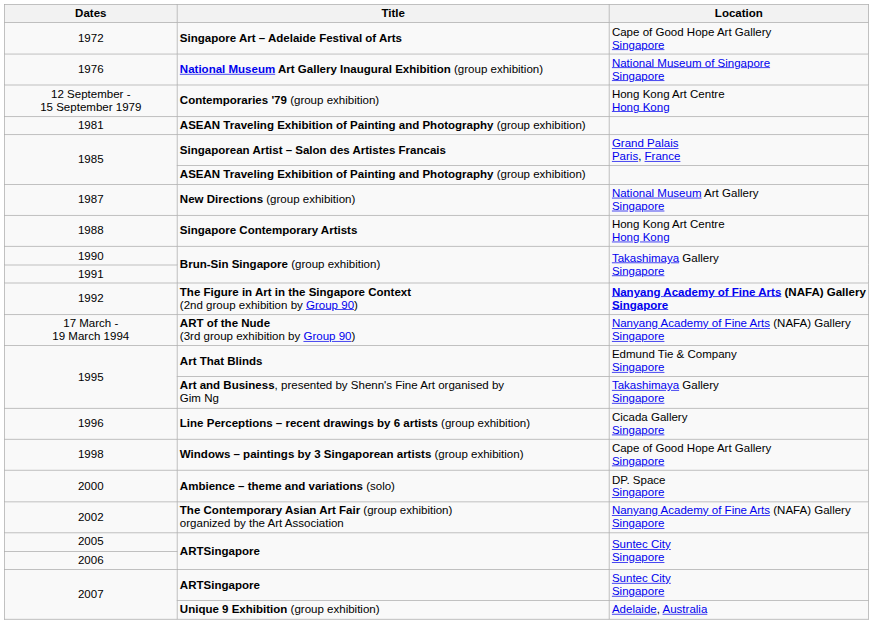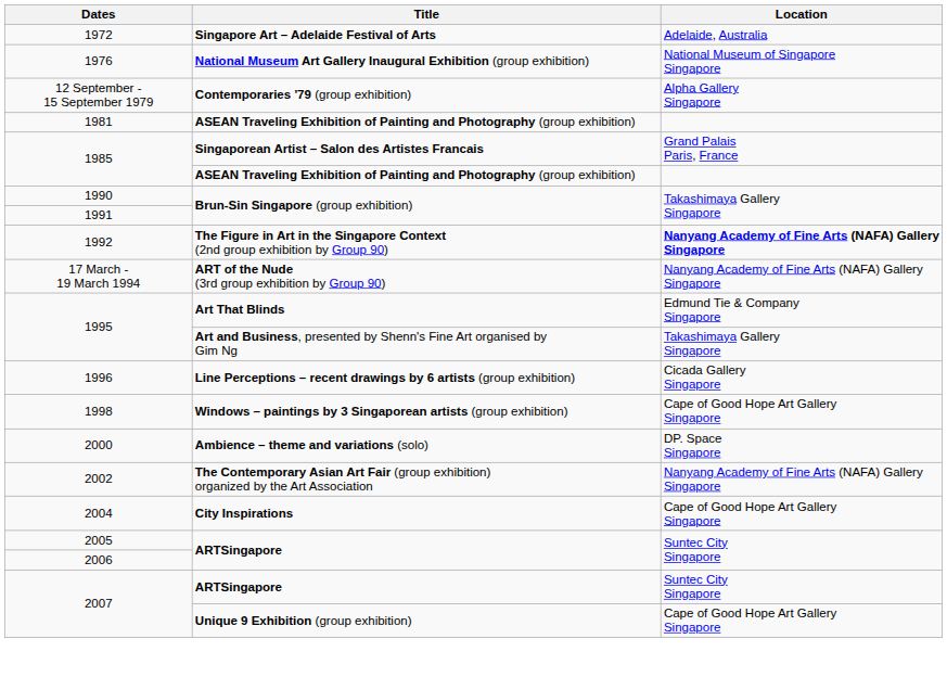 <table class="wikitable">
 <tr>
 <th width=20%>Dates</th>
 <th width=50%>Title</th>
 <th width=30%>Location</th>
 </tr>
 <tr>
 <td align=center>1972</td>
 <td><strong>Singapore Art – Adelaide Festival of Arts</strong></td>
-<td>Cape of Good Hope Art Gallery<br><a href='#'>Singapore</a></td>
+<td><a href='#'>Adelaide</a>, <a href='#'>Australia</a></td>
 </tr>
 <tr>
 <td align=center>1976</td>
 <td><strong><a href='#'>National Museum</a> Art Gallery Inaugural Exhibition</strong> (group exhibition)</td>
 <td><a href='#'>National Museum of Singapore</a><br><a href='#'>Singapore</a></td>
 </tr>
 <tr>
 <td align=center>12 September -<br>15 September 1979</td>
 <td><strong>Contemporaries '79</strong> (group exhibition)</td>
-<td>Hong Kong Art Centre<br><a href='#'>Hong Kong</a></td>
+<td><a href='#'>Alpha Gallery</a><br><a href='#'>Singapore</a></td>
 </tr>
 <tr>
 <td align=center>1981</td>
 <td><strong>ASEAN Traveling Exhibition of Painting and Photography</strong> (group exhibition)</td>
 </tr>
 <tr>
 <td align=center rowspan=2>1985</td>
 <td><strong>Singaporean Artist – Salon des Artistes Francais</strong></td>
 <td><a href='#'>Grand Palais</a><br><a href='#'>Paris</a>, <a href='#'>France</a></td>
 </tr>
 <tr>
 <td><strong>ASEAN Traveling Exhibition of Painting and Photography</strong> (group exhibition)</td>
-</tr>
-<tr>
-<td align=center>1987</td>
-<td><strong>New Directions</strong> (group exhibition)</td>
-<td><a href='#'>National Museum</a> Art Gallery<br><a href='#'>Singapore</a></td>
-</tr>
-<tr>
-<td align=center>1988</td>
-<td><strong>Singapore Contemporary Artists</strong></td>
-<td>Hong Kong Art Centre<br><a href='#'>Hong Kong</a></td>
 </tr>
 <tr>
 <td align=center>1990</td>
 <td rowspan="2" colspan="1"><strong>Brun-Sin Singapore</strong> (group exhibition)</td>
 <td rowspan="2" colspan="1"><a href='#'>Takashimaya</a> Gallery<br><a href='#'>Singapore</a></td>
 </tr>
 <tr>
 <td align=center>1991</td>
 </tr>
 <tr>
 <td align=center>1992</td>
 <td><strong>The Figure in Art in the Singapore Context</strong><br>(2nd group exhibition by <a href='#'>Group 90</a>)</td>
 <td><strong><a href='#'>Nanyang Academy of Fine Arts</a> (NAFA) Gallery<br><a href='#'>Singapore</a></strong></td>
 </tr>
 <tr>
 <td align=center>17 March -<br> 19 March 1994</td>
 <td><strong>ART of the Nude</strong><br>(3rd group exhibition by <a href='#'>Group 90</a>)</td>
 <td><a href='#'>Nanyang Academy of Fine Arts</a> (NAFA) Gallery<br><a href='#'>Singapore</a></td>
 </tr>
 <tr>
 <td align=center rowspan=2>1995</td>
 <td><strong>Art That Blinds</strong></td>
 <td>Edmund Tie & Company<br><a href='#'>Singapore</a></td>
 </tr>
 <tr>
 <td><strong>Art and Business</strong>, presented by Shenn's Fine Art organised by<br>Gim Ng</td>
 <td><a href='#'>Takashimaya</a> Gallery<br><a href='#'>Singapore</a></td>
 </tr>
 <tr>
 <td align=center>1996</td>
 <td><strong>Line Perceptions – recent drawings by 6 artists</strong> (group exhibition)</td>
 <td>Cicada Gallery<br><a href='#'>Singapore</a></td>
 </tr>
 <tr>
 <td align=center>1998</td>
 <td><strong>Windows – paintings by 3 Singaporean artists</strong> (group exhibition)</td>
 <td>Cape of Good Hope Art Gallery<br><a href='#'>Singapore</a></td>
 </tr>
 <tr>
 <td align=center>2000</td>
 <td><strong>Ambience – theme and variations</strong> (solo)</td>
 <td>DP. Space<br><a href='#'>Singapore</a></td>
 </tr>
 <tr>
 <td align=center>2002</td>
 <td><strong>The Contemporary Asian Art Fair</strong> (group exhibition)<br>organized by the Art Association</td>
 <td><a href='#'>Nanyang Academy of Fine Arts</a> (NAFA) Gallery<br><a href='#'>Singapore</a></td>
 </tr>
 <tr>
+<td align=center>2004</td>
+<td><strong>City Inspirations</strong></td>
+<td>Cape of Good Hope Art Gallery<br><a href='#'>Singapore</a></td>
+</tr>
+<tr>
 <td align=center>2005</td>
 <td rowspan="2" colspan="1"><strong>ARTSingapore</strong></td>
 <td rowspan="2" colspan="1"><a href='#'>Suntec City</a><br><a href='#'>Singapore</a></td>
 </tr>
 <tr>
 <td align=center>2006</td>
 </tr>
 <tr>
 <td align=center rowspan=2>2007</td>
 <td><strong>ARTSingapore</strong></td>
 <td><a href='#'>Suntec City</a><br><a href='#'>Singapore</a></td>
 </tr>
 <tr>
 <td><strong>Unique 9 Exhibition</strong> (group exhibition)</td>
-<td><a href='#'>Adelaide</a>, <a href='#'>Australia</a></td>
+<td>Cape of Good Hope Art Gallery<br><a href='#'>Singapore</a></td>
 </tr>
 </table>
